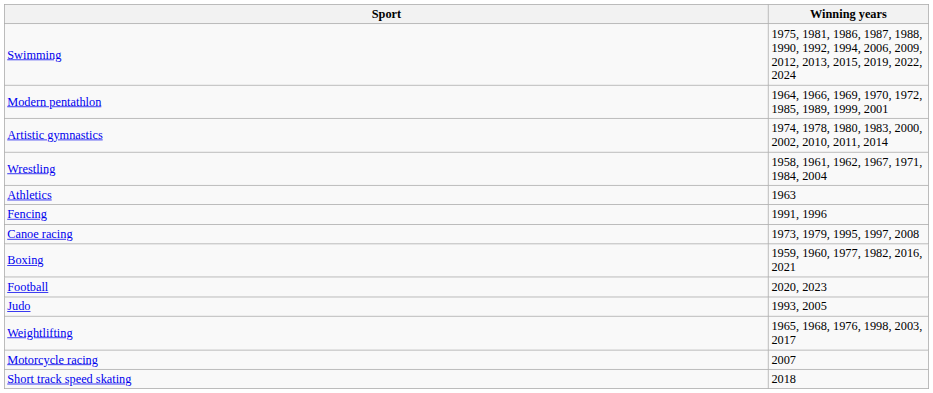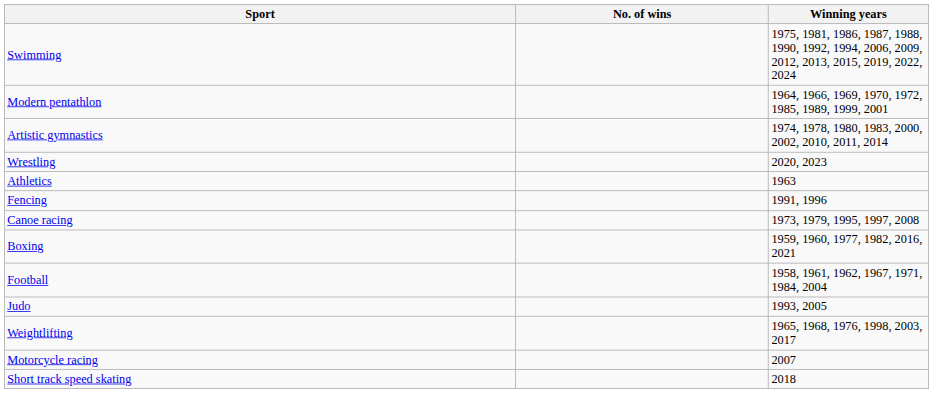 <table class="wikitable sortable"  style="width:95%">
 <tr>
 <th>Sport</th>
+<th>No. of wins</th>
 <th width=200>Winning years</th>
 </tr>
 <tr>
 <td> <a href='#'>Swimming</a></td>
+<td></td>
 <td>1975, 1981, 1986, 1987, 1988, 1990, 1992, 1994, 2006, 2009, 2012, 2013, 2015, 2019, 2022, 2024</td>
 </tr>
 <tr>
 <td> <a href='#'>Modern pentathlon</a></td>
+<td></td>
 <td>1964, 1966, 1969, 1970, 1972, 1985, 1989, 1999, 2001</td>
 </tr>
 <tr>
 <td> <a href='#'>Artistic gymnastics</a></td>
+<td></td>
 <td>1974, 1978, 1980, 1983, 2000, 2002, 2010, 2011, 2014</td>
 </tr>
 <tr>
 <td> <a href='#'>Wrestling</a></td>
-<td>1958, 1961, 1962, 1967, 1971, 1984, 2004</td>
+<td></td>
+<td>2020, 2023</td>
 </tr>
 <tr>
 <td> <a href='#'>Athletics</a></td>
+<td></td>
 <td>1963</td>
 </tr>
 <tr>
 <td> <a href='#'>Fencing</a></td>
+<td></td>
 <td>1991, 1996</td>
 </tr>
 <tr>
 <td> <a href='#'>Canoe racing</a></td>
+<td></td>
 <td>1973, 1979, 1995, 1997, 2008</td>
 </tr>
 <tr>
 <td> <a href='#'>Boxing</a></td>
+<td></td>
 <td>1959, 1960, 1977, 1982, 2016, 2021</td>
 </tr>
 <tr>
 <td> <a href='#'>Football</a></td>
-<td>2020, 2023</td>
+<td></td>
+<td>1958, 1961, 1962, 1967, 1971, 1984, 2004</td>
 </tr>
 <tr>
 <td> <a href='#'>Judo</a></td>
+<td></td>
 <td>1993, 2005</td>
 </tr>
 <tr>
 <td> <a href='#'>Weightlifting</a></td>
+<td></td>
 <td>1965, 1968, 1976, 1998, 2003, 2017</td>
 </tr>
 <tr>
 <td> <a href='#'>Motorcycle racing</a></td>
+<td></td>
 <td>2007</td>
 </tr>
 <tr>
 <td> <a href='#'>Short track speed skating</a></td>
+<td></td>
 <td>2018</td>
 </tr>
 </table>
